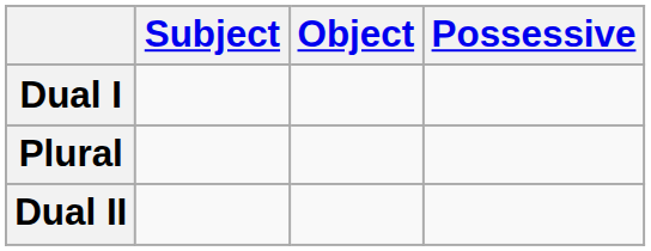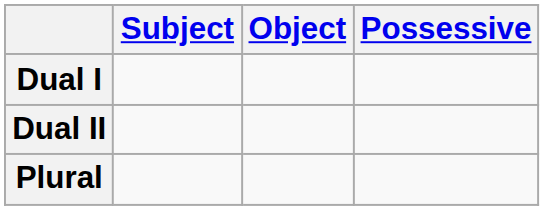 <table class="wikitable" style="text-align:center;">
 <tr>
 <th rowspan="1"></th>
 <th rowspan="1"><a href='#'>Subject</a></th>
 <th rowspan="1"><a href='#'>Object</a></th>
 <th rowspan="1"><a href='#'>Possessive</a></th>
 </tr>
 <tr>
 <th>Dual I</th>
 <td></td>
 <td></td>
 <td></td>
 </tr>
 <tr>
+<th>Dual II</th>
+<td></td>
+<td></td>
+<td></td>
+</tr>
+<tr>
 <th>Plural</th>
 <td></td>
 <td></td>
 <td></td>
 </tr>
-<tr>
-<th>Dual II</th>
-<td></td>
-<td></td>
-<td></td>
-</tr>
 </table>
